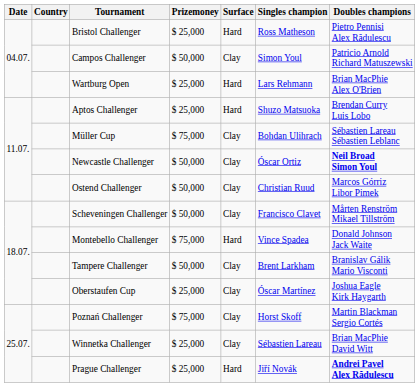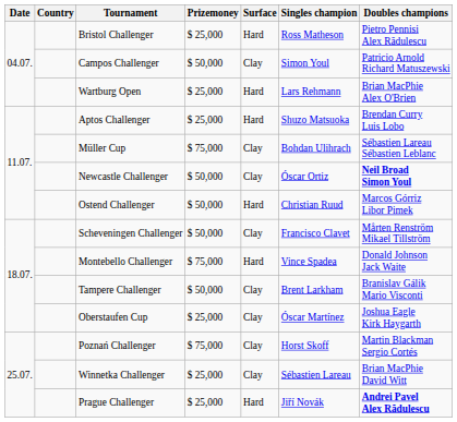 <table class="sortable wikitable" style=font-size:97%>
 <tr>
 <th>Date</th>
 <th>Country</th>
 <th>Tournament</th>
 <th>Prizemoney</th>
 <th>Surface</th>
 <th>Singles champion</th>
 <th>Doubles champions</th>
 </tr>
 <tr>
 <td rowspan="3">04.07.</td>
 <td></td>
 <td>Bristol Challenger</td>
 <td>$ 25,000</td>
 <td>Hard</td>
 <td> <a href='#'>Ross Matheson</a></td>
 <td> <a href='#'>Pietro Pennisi</a><br> <a href='#'>Alex Rădulescu</a></td>
 </tr>
 <tr>
 <td></td>
 <td>Campos Challenger</td>
 <td>$ 50,000</td>
 <td>Clay</td>
 <td> <a href='#'>Simon Youl</a></td>
 <td> <a href='#'>Patricio Arnold</a><br> <a href='#'>Richard Matuszewski</a></td>
 </tr>
 <tr>
 <td></td>
 <td>Wartburg Open</td>
 <td>$ 25,000</td>
 <td>Hard</td>
 <td> <a href='#'>Lars Rehmann</a></td>
 <td> <a href='#'>Brian MacPhie</a><br>  <a href='#'>Alex O'Brien</a></td>
 </tr>
 <tr>
 <td rowspan="4">11.07.</td>
 <td></td>
 <td>Aptos Challenger</td>
 <td>$ 25,000</td>
 <td>Hard</td>
 <td> <a href='#'>Shuzo Matsuoka</a></td>
 <td> <a href='#'>Brendan Curry</a><br> <a href='#'>Luis Lobo</a></td>
 </tr>
 <tr>
 <td></td>
 <td>Müller Cup</td>
 <td>$ 75,000</td>
 <td>Clay</td>
 <td> <a href='#'>Bohdan Ulihrach</a></td>
 <td> <a href='#'>Sébastien Lareau</a> <br>  <a href='#'>Sébastien Leblanc</a></td>
 </tr>
 <tr>
 <td></td>
 <td>Newcastle Challenger</td>
 <td>$ 50,000</td>
 <td>Clay</td>
 <td> <a href='#'>Óscar Ortiz</a></td>
 <td><strong> <a href='#'>Neil Broad</a><br> <a href='#'>Simon Youl</a></strong></td>
 </tr>
 <tr>
 <td></td>
 <td>Ostend Challenger</td>
 <td>$ 50,000</td>
-<td>Clay</td>
+<td>Hard</td>
 <td> <a href='#'>Christian Ruud</a></td>
 <td> <a href='#'>Marcos Górriz</a><br> <a href='#'>Libor Pimek</a></td>
 </tr>
 <tr>
 <td rowspan="4">18.07.</td>
 <td></td>
 <td>Scheveningen Challenger</td>
 <td>$ 50,000</td>
 <td>Clay</td>
 <td> <a href='#'>Francisco Clavet</a></td>
 <td> <a href='#'>Mårten Renström</a> <br>  <a href='#'>Mikael Tillström</a></td>
 </tr>
 <tr>
 <td></td>
 <td>Montebello Challenger</td>
 <td>$ 75,000</td>
 <td>Hard</td>
 <td> <a href='#'>Vince Spadea</a></td>
 <td> <a href='#'>Donald Johnson</a><br> <a href='#'>Jack Waite</a></td>
 </tr>
 <tr>
 <td></td>
 <td>Tampere Challenger</td>
 <td>$ 50,000</td>
 <td>Clay</td>
 <td> <a href='#'>Brent Larkham</a></td>
 <td> <a href='#'>Branislav Gálik</a> <br>  <a href='#'>Mario Visconti</a></td>
 </tr>
 <tr>
 <td></td>
 <td>Oberstaufen Cup</td>
 <td>$ 25,000</td>
 <td>Clay</td>
 <td> <a href='#'>Óscar Martínez</a></td>
 <td> <a href='#'>Joshua Eagle</a><br> <a href='#'>Kirk Haygarth</a></td>
 </tr>
 <tr>
 <td rowspan="3">25.07.</td>
 <td></td>
 <td>Poznań Challenger</td>
 <td>$ 75,000</td>
 <td>Clay</td>
 <td> <a href='#'>Horst Skoff</a></td>
 <td> <a href='#'>Martin Blackman</a><br> <a href='#'>Sergio Cortés</a></td>
 </tr>
 <tr>
 <td></td>
 <td>Winnetka Challenger</td>
 <td>$ 25,000</td>
 <td>Clay</td>
 <td> <a href='#'>Sébastien Lareau</a></td>
 <td> <a href='#'>Brian MacPhie</a> <br>  <a href='#'>David Witt</a></td>
 </tr>
 <tr>
 <td></td>
 <td>Prague Challenger</td>
 <td>$ 25,000</td>
 <td>Hard</td>
 <td> <a href='#'>Jiří Novák</a></td>
 <td><strong> <a href='#'>Andrei Pavel</a><br> <a href='#'>Alex Rădulescu</a></strong></td>
 </tr>
 </table>
